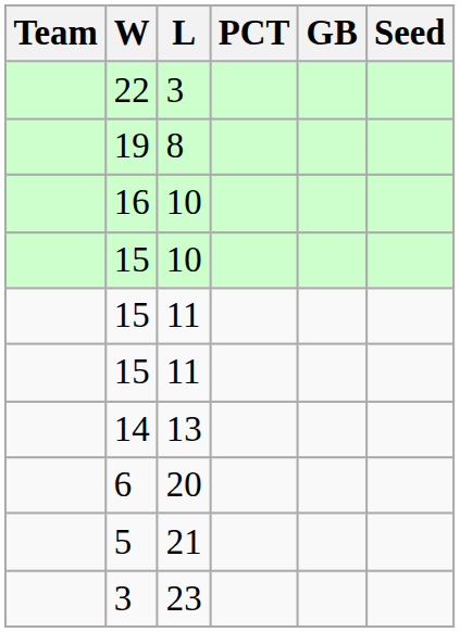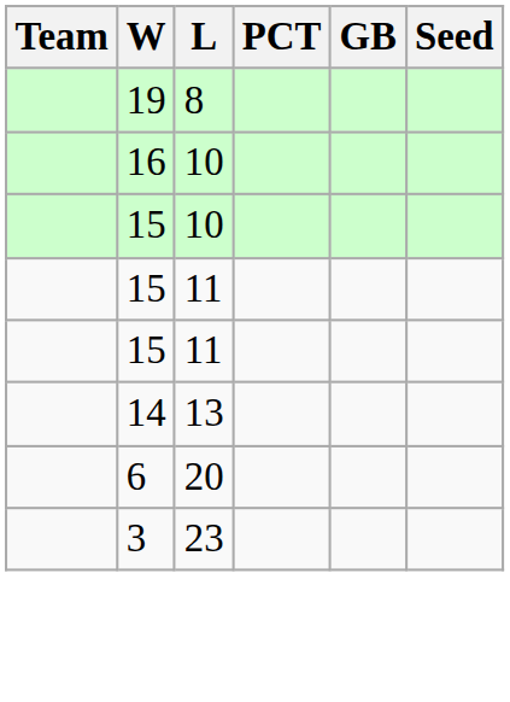 <table class=wikitable>
 <tr>
 <th>Team</th>
 <th>W</th>
 <th>L</th>
 <th>PCT</th>
 <th>GB</th>
 <th>Seed</th>
-</tr>
-<tr bgcolor=#ccffcc>
-<td></td>
-<td>22</td>
-<td>3</td>
-<td></td>
-<td></td>
-<td></td>
 </tr>
 <tr bgcolor=#ccffcc>
 <td></td>
 <td>19</td>
 <td>8</td>
 <td></td>
 <td></td>
 <td></td>
 </tr>
 <tr bgcolor=#ccffcc>
 <td></td>
 <td>16</td>
 <td>10</td>
 <td></td>
 <td></td>
 <td></td>
 </tr>
 <tr bgcolor=#ccffcc>
 <td></td>
 <td>15</td>
 <td>10</td>
 <td></td>
 <td></td>
 <td></td>
 </tr>
 <tr>
 <td></td>
 <td>15</td>
 <td>11</td>
 <td></td>
 <td></td>
 <td></td>
 </tr>
 <tr>
 <td></td>
 <td>15</td>
 <td>11</td>
 <td></td>
 <td></td>
 <td></td>
 </tr>
 <tr>
 <td></td>
 <td>14</td>
 <td>13</td>
 <td></td>
 <td></td>
 <td></td>
 </tr>
 <tr>
 <td></td>
 <td>6</td>
 <td>20</td>
 <td></td>
 <td></td>
 <td></td>
 </tr>
 <tr>
 <td></td>
-<td>5</td>
-<td>21</td>
-<td></td>
-<td></td>
-<td></td>
-</tr>
-<tr>
-<td></td>
 <td>3</td>
 <td>23</td>
 <td></td>
 <td></td>
 <td></td>
 </tr>
 </table>
